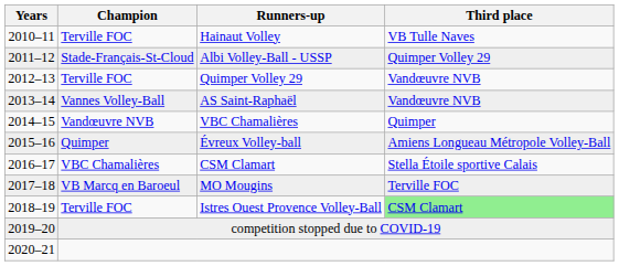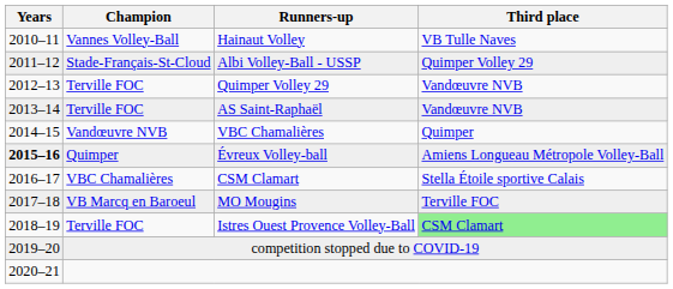 <table class="wikitable">
 <tr>
 <th>Years</th>
 <th>Champion</th>
 <th>Runners-up</th>
 <th>Third place</th>
 </tr>
 <tr>
 <td align="center">2010–11</td>
-<td><a href='#'>Terville FOC</a></td>
+<td><a href='#'>Vannes Volley-Ball</a></td>
 <td><a href='#'>Hainaut Volley</a></td>
 <td><a href='#'>VB Tulle Naves</a></td>
 </tr>
 <tr style="background:#EFEFEF">
 <td align="center">2011–12</td>
 <td><a href='#'>Stade-Français-St-Cloud</a></td>
 <td><a href='#'>Albi Volley-Ball - USSP</a></td>
 <td><a href='#'>Quimper Volley 29</a></td>
 </tr>
 <tr>
 <td align="center">2012–13</td>
 <td><a href='#'>Terville FOC</a></td>
 <td><a href='#'>Quimper Volley 29</a></td>
 <td><a href='#'>Vandœuvre NVB</a></td>
 </tr>
 <tr style="background:#EFEFEF">
 <td align="center">2013–14</td>
-<td><a href='#'>Vannes Volley-Ball</a></td>
+<td><a href='#'>Terville FOC</a></td>
 <td><a href='#'>AS Saint-Raphaël</a></td>
 <td><a href='#'>Vandœuvre NVB</a></td>
 </tr>
 <tr>
 <td align="center">2014–15</td>
 <td><a href='#'>Vandœuvre NVB</a></td>
 <td><a href='#'>VBC Chamalières</a></td>
 <td><a href='#'>Quimper</a></td>
 </tr>
 <tr style="background:#EFEFEF">
-<td align="center">2015–16</td>
+<td align="center"><strong>2015–16</strong></td>
 <td><a href='#'>Quimper</a></td>
 <td><a href='#'>Évreux Volley-ball</a></td>
 <td><a href='#'>Amiens Longueau Métropole Volley-Ball</a></td>
 </tr>
 <tr>
 <td align="center">2016–17</td>
 <td><a href='#'>VBC Chamalières</a></td>
 <td><a href='#'>CSM Clamart</a></td>
 <td><a href='#'>Stella Étoile sportive Calais</a></td>
 </tr>
 <tr style="background:#EFEFEF">
 <td align="center">2017–18</td>
 <td><a href='#'>VB Marcq en Baroeul</a></td>
 <td><a href='#'>MO Mougins</a></td>
 <td><a href='#'>Terville FOC</a></td>
 </tr>
 <tr>
 <td align="center">2018–19</td>
 <td><a href='#'>Terville FOC</a></td>
 <td><a href='#'>Istres Ouest Provence Volley-Ball</a></td>
 <td style="background: lightgreen;"><a href='#'>CSM Clamart</a></td>
 </tr>
 <tr style="background:#EFEFEF">
 <td align="center">2019–20</td>
 <td align="center" colspan=3>competition stopped due to <a href='#'>COVID-19</a></td>
 </tr>
 <tr>
 <td align="center">2020–21</td>
 <td align="center" colspan=3></td>
 </tr>
 </table>
